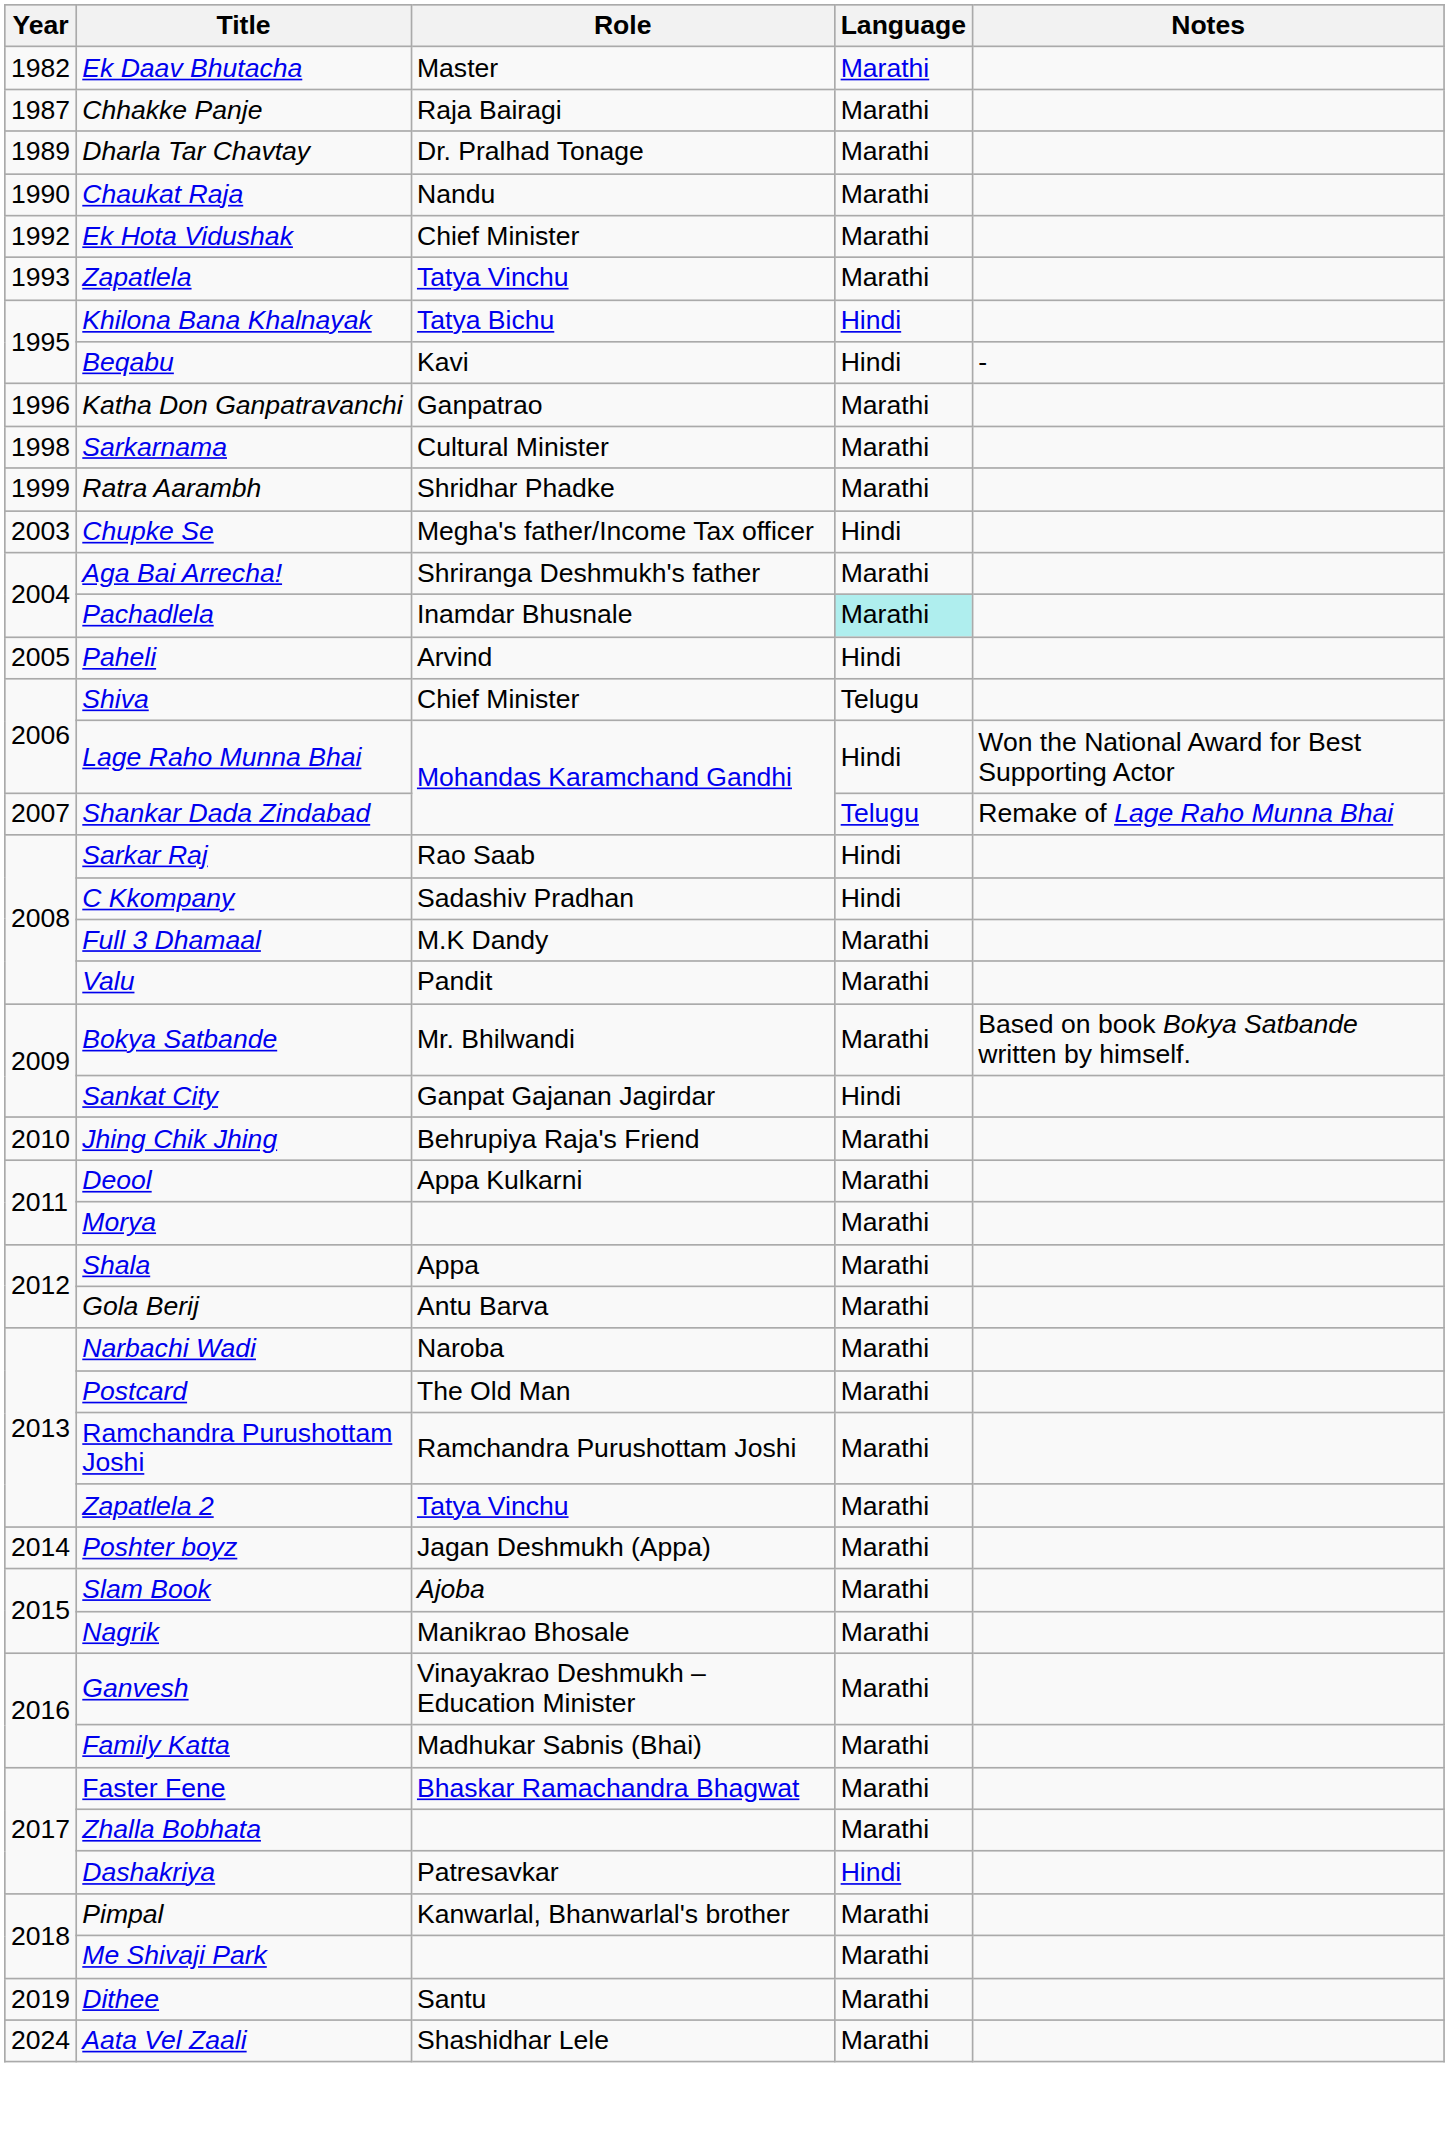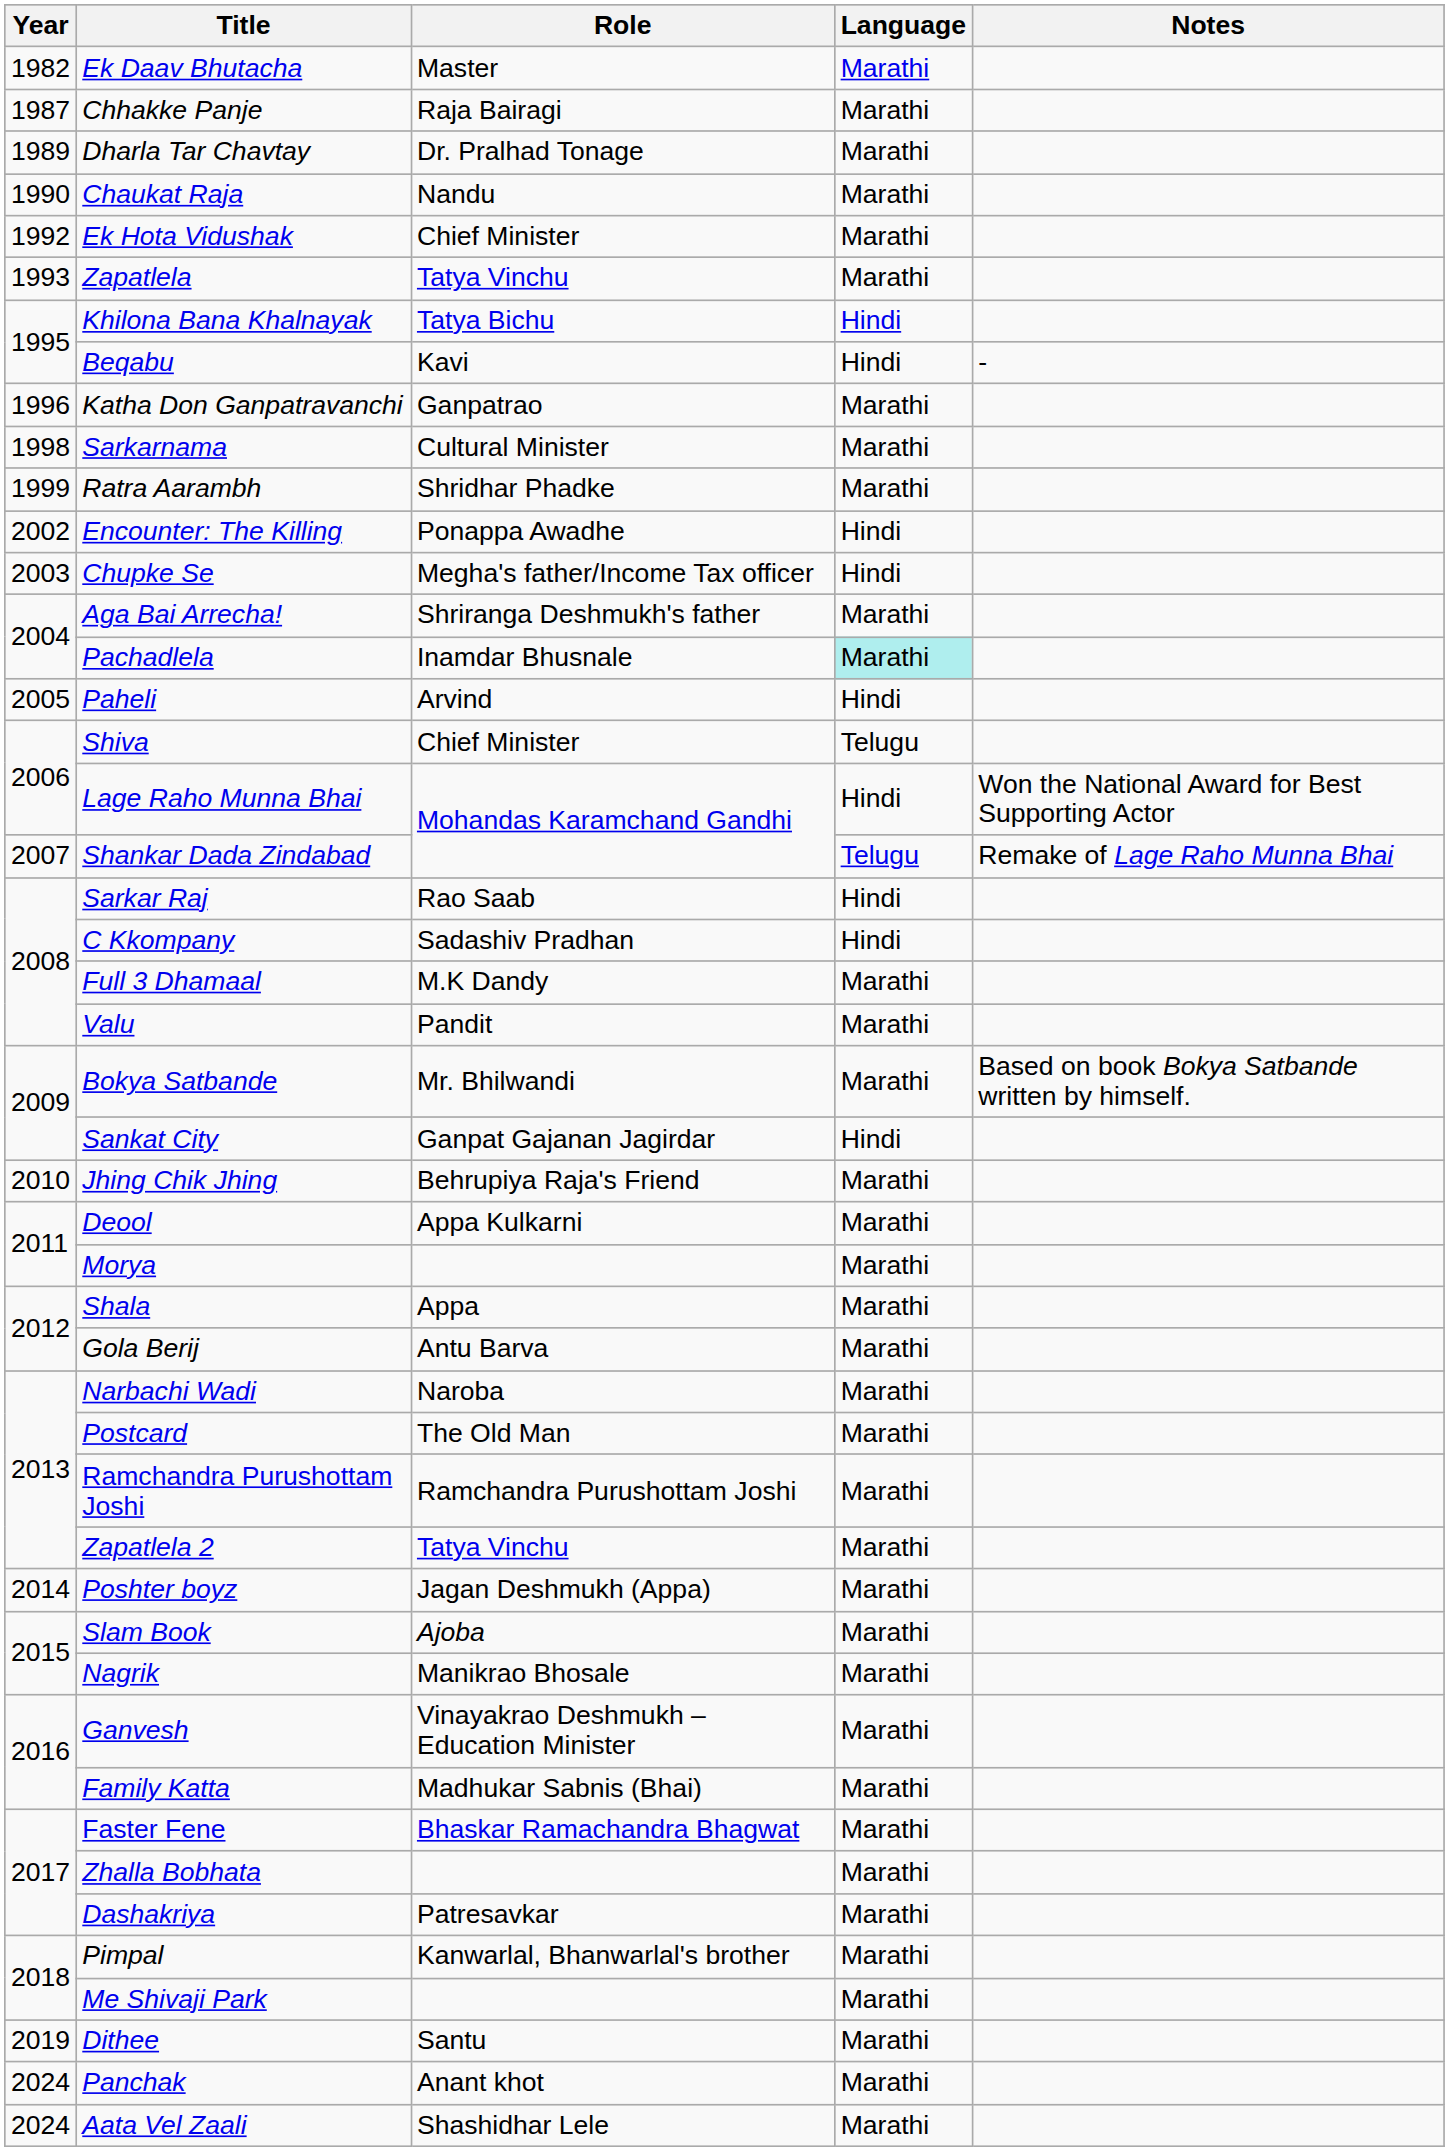 <table class="wikitable sortable">
 <tr>
 <th>Year</th>
 <th>Title</th>
 <th>Role</th>
 <th>Language</th>
 <th>Notes</th>
 </tr>
 <tr>
 <td>1982</td>
 <td><em><a href='#'>Ek Daav Bhutacha</a></em></td>
 <td>Master</td>
 <td><a href='#'>Marathi</a></td>
 <td></td>
 </tr>
 <tr>
 <td>1987</td>
 <td><em>Chhakke Panje</em></td>
 <td>Raja Bairagi</td>
 <td>Marathi</td>
 <td></td>
 </tr>
 <tr>
 <td>1989</td>
 <td><em>Dharla Tar Chavtay</em></td>
 <td>Dr. Pralhad Tonage</td>
 <td>Marathi</td>
 <td></td>
 </tr>
 <tr>
 <td>1990</td>
 <td><em><a href='#'>Chaukat Raja</a></em></td>
 <td>Nandu</td>
 <td>Marathi</td>
 <td></td>
 </tr>
 <tr>
 <td>1992</td>
 <td><em><a href='#'>Ek Hota Vidushak</a></em></td>
 <td>Chief Minister</td>
 <td>Marathi</td>
 <td></td>
 </tr>
 <tr>
 <td>1993</td>
 <td><em><a href='#'>Zapatlela</a></em></td>
 <td><a href='#'>Tatya Vinchu</a></td>
 <td>Marathi</td>
 <td></td>
 </tr>
 <tr>
 <td rowspan=2>1995</td>
 <td><em><a href='#'>Khilona Bana Khalnayak</a></em></td>
 <td><a href='#'>Tatya Bichu</a></td>
 <td><a href='#'>Hindi</a></td>
 <td></td>
 </tr>
 <tr>
 <td><em><a href='#'>Beqabu</a></em></td>
 <td>Kavi</td>
 <td>Hindi</td>
 <td>-</td>
 </tr>
 <tr>
 <td>1996</td>
 <td><em>Katha Don Ganpatravanchi</em></td>
 <td>Ganpatrao</td>
 <td>Marathi</td>
 <td></td>
 </tr>
 <tr>
 <td>1998</td>
 <td><em><a href='#'>Sarkarnama</a></em></td>
 <td>Cultural Minister</td>
 <td>Marathi</td>
 <td></td>
 </tr>
 <tr>
 <td>1999</td>
 <td><em>Ratra Aarambh</em></td>
 <td>Shridhar Phadke</td>
 <td>Marathi</td>
+<td></td>
+</tr>
+<tr 2000 || >
+<td>2002</td>
+<td><em><a href='#'>Encounter: The Killing</a></em></td>
+<td>Ponappa Awadhe</td>
+<td>Hindi</td>
 <td></td>
 </tr>
 <tr>
 <td>2003</td>
 <td><em><a href='#'>Chupke Se</a></em></td>
 <td>Megha's father/Income Tax officer</td>
 <td>Hindi</td>
 <td></td>
 </tr>
 <tr>
 <td rowspan=2>2004</td>
 <td><em><a href='#'>Aga Bai Arrecha!</a></em></td>
 <td>Shriranga Deshmukh's father</td>
 <td>Marathi</td>
 <td></td>
 </tr>
 <tr>
 <td><em><a href='#'>Pachadlela</a></em></td>
 <td>Inamdar Bhusnale</td>
 <td style="background: paleturquoise;">Marathi</td>
 <td></td>
 </tr>
 <tr>
 <td>2005</td>
 <td><em><a href='#'>Paheli</a></em></td>
 <td>Arvind</td>
 <td>Hindi</td>
 <td></td>
 </tr>
 <tr>
 <td rowspan=2>2006</td>
 <td><em><a href='#'>Shiva</a></em></td>
 <td>Chief Minister</td>
 <td>Telugu</td>
 <td></td>
 </tr>
 <tr>
 <td><em><a href='#'>Lage Raho Munna Bhai</a></em></td>
 <td rowspan="2"><a href='#'>Mohandas Karamchand Gandhi</a></td>
 <td>Hindi</td>
 <td>Won the National Award for Best Supporting Actor</td>
 </tr>
 <tr>
 <td>2007</td>
 <td><em><a href='#'>Shankar Dada Zindabad</a></em></td>
 <td><a href='#'>Telugu</a></td>
 <td>Remake of <em><a href='#'>Lage Raho Munna Bhai</a></em></td>
 </tr>
 <tr>
 <td rowspan="4">2008</td>
 <td><em><a href='#'>Sarkar Raj</a></em></td>
 <td>Rao Saab</td>
 <td>Hindi</td>
 <td></td>
 </tr>
 <tr>
 <td><em><a href='#'>C Kkompany</a></em></td>
 <td>Sadashiv Pradhan</td>
 <td>Hindi</td>
 <td></td>
 </tr>
 <tr>
 <td><em><a href='#'>Full 3 Dhamaal</a></em></td>
 <td>M.K Dandy</td>
 <td>Marathi</td>
 <td></td>
 </tr>
 <tr>
 <td><em><a href='#'>Valu</a></em></td>
 <td>Pandit</td>
 <td>Marathi</td>
 <td></td>
 </tr>
 <tr>
 <td rowspan=2>2009</td>
 <td><em><a href='#'>Bokya Satbande</a></em></td>
 <td>Mr. Bhilwandi</td>
 <td>Marathi</td>
 <td>Based on book <em>Bokya Satbande</em> written by himself.</td>
 </tr>
 <tr>
 <td><em><a href='#'>Sankat City</a></em></td>
 <td>Ganpat Gajanan Jagirdar</td>
 <td>Hindi</td>
 <td></td>
 </tr>
 <tr>
 <td>2010</td>
 <td><em><a href='#'>Jhing Chik Jhing</a></em></td>
 <td>Behrupiya Raja's Friend</td>
 <td>Marathi</td>
 <td></td>
 </tr>
 <tr>
 <td rowspan=2>2011</td>
 <td><em><a href='#'>Deool</a></em></td>
 <td>Appa Kulkarni</td>
 <td>Marathi</td>
 <td></td>
 </tr>
 <tr>
 <td><em><a href='#'>Morya</a></em></td>
 <td></td>
 <td>Marathi</td>
 <td></td>
 </tr>
 <tr>
 <td rowspan=2>2012</td>
 <td><em><a href='#'>Shala</a></em></td>
 <td>Appa</td>
 <td>Marathi</td>
 <td></td>
 </tr>
 <tr>
 <td><em>Gola Berij</em></td>
 <td>Antu Barva</td>
 <td>Marathi</td>
 <td></td>
 </tr>
 <tr>
 <td rowspan=4>2013</td>
 <td><em><a href='#'>Narbachi Wadi</a></em></td>
 <td>Naroba</td>
 <td>Marathi</td>
 <td></td>
 </tr>
 <tr>
 <td><em><a href='#'>Postcard</a></em></td>
 <td>The Old Man</td>
 <td>Marathi</td>
 <td></td>
 </tr>
 <tr>
 <td><a href='#'>Ramchandra Purushottam Joshi</a></td>
 <td>Ramchandra Purushottam Joshi</td>
 <td>Marathi</td>
 <td></td>
 </tr>
 <tr>
 <td><em><a href='#'>Zapatlela 2</a></em></td>
 <td><a href='#'>Tatya Vinchu</a></td>
 <td>Marathi</td>
 <td></td>
 </tr>
 <tr>
 <td>2014</td>
 <td><em><a href='#'>Poshter boyz</a></em></td>
 <td>Jagan Deshmukh (Appa)</td>
 <td>Marathi</td>
 <td></td>
 </tr>
 <tr>
 <td rowspan="2">2015</td>
 <td><em><a href='#'>Slam Book</a></em></td>
 <td><em>Ajoba</em></td>
 <td>Marathi</td>
 <td></td>
 </tr>
 <tr>
 <td><em><a href='#'>Nagrik</a></em></td>
 <td>Manikrao Bhosale</td>
 <td>Marathi</td>
 <td></td>
 </tr>
 <tr>
 <td rowspan="2">2016</td>
 <td><em><a href='#'>Ganvesh</a></em></td>
 <td>Vinayakrao Deshmukh – Education Minister</td>
 <td>Marathi</td>
 <td></td>
 </tr>
 <tr>
 <td><em><a href='#'>Family Katta</a></em></td>
 <td>Madhukar Sabnis (Bhai)</td>
 <td>Marathi</td>
 <td></td>
 </tr>
 <tr>
 <td rowspan=3>2017</td>
 <td><a href='#'>Faster Fene</a></td>
 <td><a href='#'>Bhaskar Ramachandra Bhagwat</a></td>
 <td>Marathi</td>
 <td></td>
 </tr>
 <tr>
 <td><em><a href='#'>Zhalla Bobhata</a></em></td>
 <td></td>
 <td>Marathi</td>
 <td></td>
 </tr>
 <tr>
 <td><em><a href='#'>Dashakriya</a></em></td>
 <td>Patresavkar</td>
-<td><a href='#'>Hindi</a></td>
+<td>Marathi</td>
 <td></td>
 </tr>
 <tr>
 <td rowspan=2>2018</td>
 <td><em>Pimpal</em></td>
 <td>Kanwarlal, Bhanwarlal's brother</td>
 <td>Marathi</td>
 <td></td>
 </tr>
 <tr>
 <td><em><a href='#'>Me Shivaji Park</a></em></td>
 <td></td>
 <td>Marathi</td>
 <td></td>
 </tr>
 <tr>
 <td>2019</td>
 <td><em><a href='#'>Dithee</a></em></td>
 <td>Santu</td>
 <td>Marathi</td>
 <td></td>
 </tr>
 <tr>
 <td>2024</td>
+<td><em><a href='#'>Panchak</a></em></td>
+<td>Anant khot</td>
+<td>Marathi</td>
+<td></td>
+</tr>
+<tr>
+<td>2024</td>
 <td><em><a href='#'>Aata Vel Zaali</a></em></td>
 <td>Shashidhar Lele</td>
 <td>Marathi</td>
 <td></td>
 </tr>
 </table>
